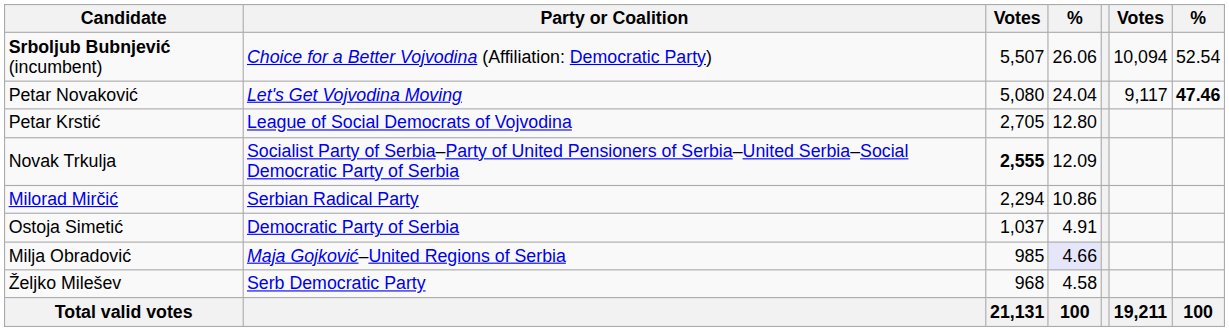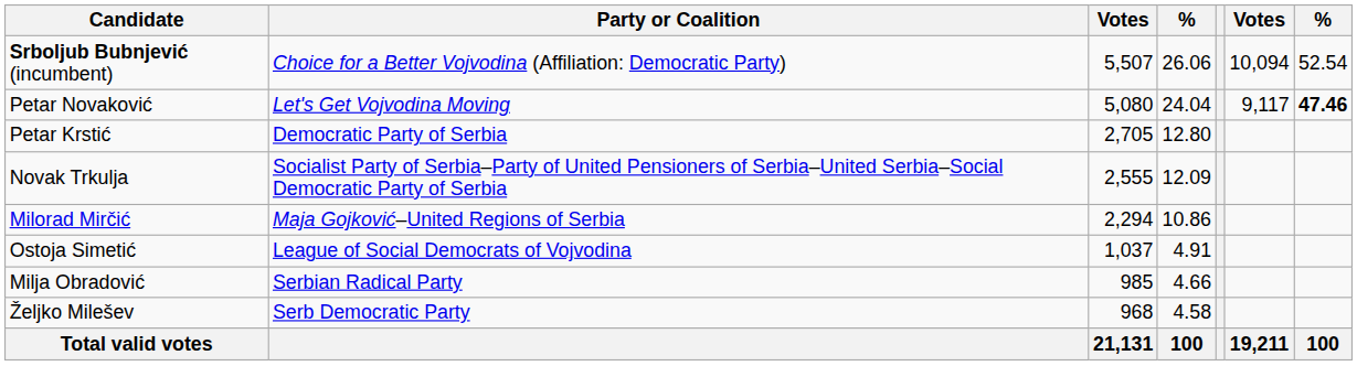 <table style="width:1100px;" class="wikitable">
 <tr>
 <th>Candidate</th>
 <th>Party or Coalition</th>
 <th>Votes</th>
 <th>%</th>
 <th></th>
 <th>Votes</th>
 <th>%</th>
 </tr>
 <tr>
 <td align="left"><strong>Srboljub Bubnjević</strong> (incumbent)</td>
 <td align="left"><em><a href='#'>Choice for a Better Vojvodina</a></em> (Affiliation: <a href='#'>Democratic Party</a>)</td>
 <td align="right">5,507</td>
 <td align="right">26.06</td>
 <th align="left"></th>
 <td align="right">10,094</td>
 <td align="right">52.54</td>
 </tr>
 <tr>
 <td align="left">Petar Novaković</td>
 <td align="left"><em><a href='#'>Let's Get Vojvodina Moving</a></em></td>
 <td align="right">5,080</td>
 <td align="right">24.04</td>
 <th align="left"></th>
 <td align="right">9,117</td>
 <td align="right"><strong>47.46</strong></td>
 </tr>
 <tr>
 <td align="left">Petar Krstić</td>
-<td align="left"><a href='#'>League of Social Democrats of Vojvodina</a></td>
+<td align="left"><a href='#'>Democratic Party of Serbia</a></td>
 <td align="right">2,705</td>
 <td align="right">12.80</td>
 <th align="left"></th>
 <td align="right"></td>
 <td align="right"></td>
 </tr>
 <tr>
 <td align="left">Novak Trkulja</td>
 <td align="left"><a href='#'>Socialist Party of Serbia</a>–<a href='#'>Party of United Pensioners of Serbia</a>–<a href='#'>United Serbia</a>–<a href='#'>Social Democratic Party of Serbia</a></td>
-<td align="right"><strong>2,555</strong></td>
+<td align="right">2,555</td>
 <td align="right">12.09</td>
 <th align="left"></th>
 <td align="right"></td>
 <td align="right"></td>
 </tr>
 <tr>
 <td align="left"><a href='#'>Milorad Mirčić</a></td>
-<td align="left"><a href='#'>Serbian Radical Party</a></td>
+<td align="left"><em><a href='#'>Maja Gojković</a></em>–<a href='#'>United Regions of Serbia</a></td>
 <td align="right">2,294</td>
 <td align="right">10.86</td>
 <th align="left"></th>
 <td align="right"></td>
 <td align="right"></td>
 </tr>
 <tr>
 <td align="left">Ostoja Simetić</td>
-<td align="left"><a href='#'>Democratic Party of Serbia</a></td>
+<td align="left"><a href='#'>League of Social Democrats of Vojvodina</a></td>
 <td align="right">1,037</td>
 <td align="right">4.91</td>
 <th align="left"></th>
 <td align="right"></td>
 <td align="right"></td>
 </tr>
 <tr>
 <td align="left">Milja Obradović</td>
-<td align="left"><em><a href='#'>Maja Gojković</a></em>–<a href='#'>United Regions of Serbia</a></td>
+<td align="left"><a href='#'>Serbian Radical Party</a></td>
 <td align="right">985</td>
-<td align="right" style="background: lavender;">4.66</td>
+<td align="right">4.66</td>
 <th align="left"></th>
 <td align="right"></td>
 <td align="right"></td>
 </tr>
 <tr>
 <td align="left">Željko Milešev</td>
 <td align="left"><a href='#'>Serb Democratic Party</a></td>
 <td align="right">968</td>
 <td align="right">4.58</td>
 <th align="left"></th>
 <td align="right"></td>
 <td align="right"></td>
 </tr>
 <tr>
 <th align="left">Total valid votes</th>
 <th align="left"></th>
 <th align="right">21,131</th>
 <th align="right">100</th>
 <th align="left"></th>
 <th align="right">19,211</th>
 <th align="right">100</th>
 </tr>
 </table>
